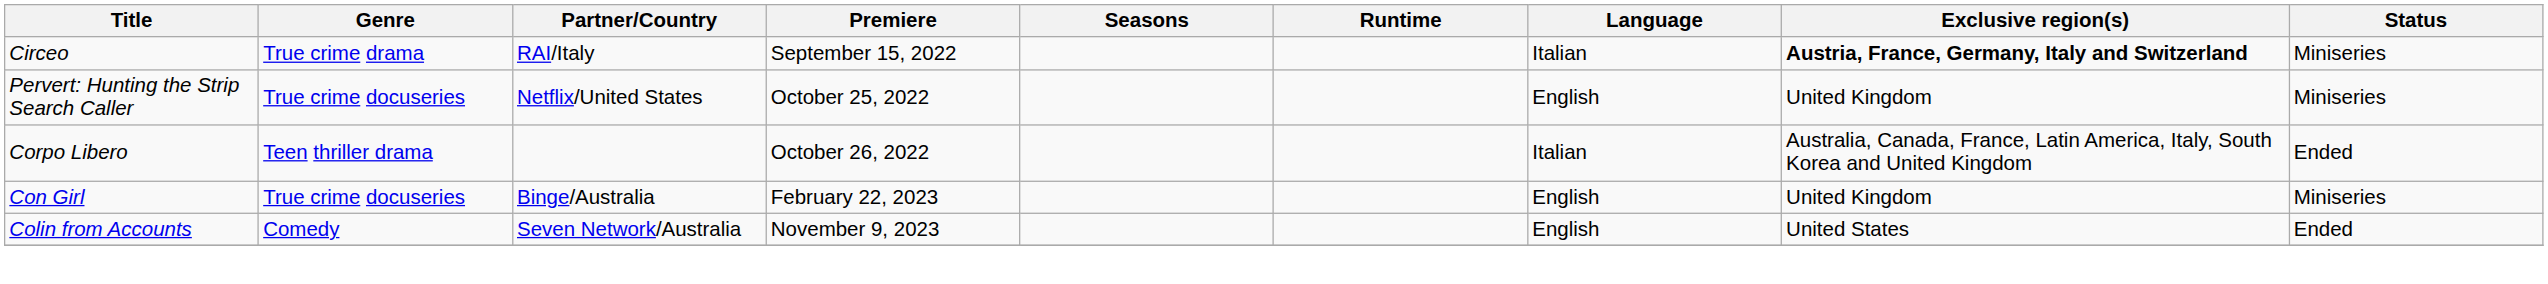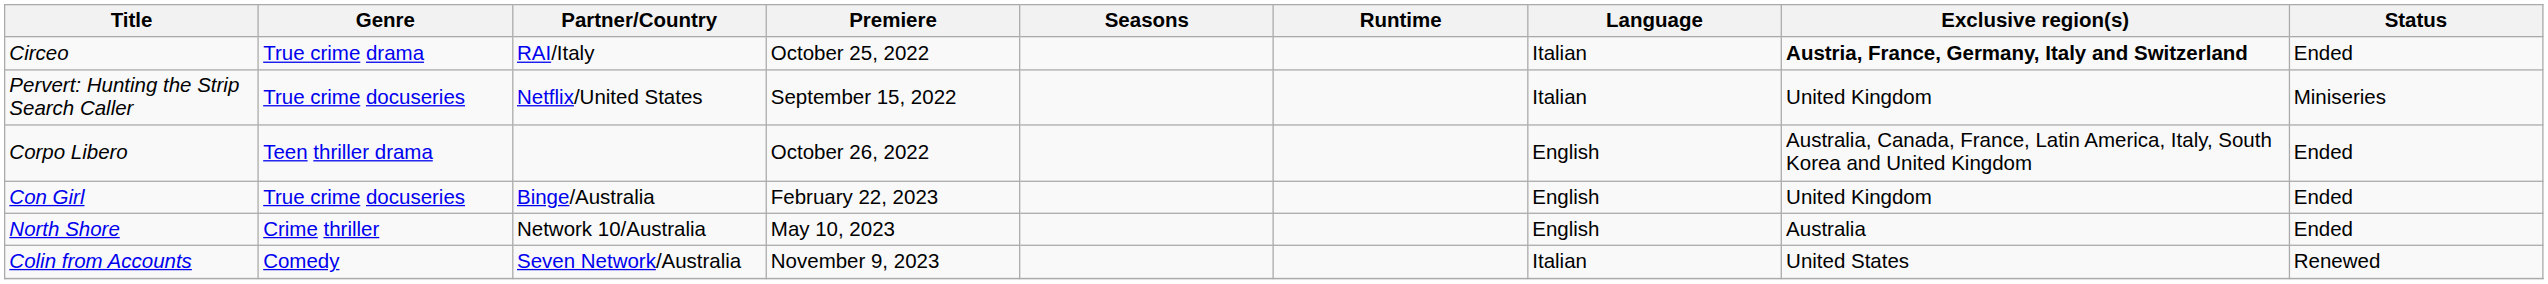 <table class="wikitable sortable" style="width:100%;">
 <tr>
 <th style="width:10%;">Title</th>
 <th style="width:10%;">Genre</th>
 <th style="width:10%;">Partner/Country</th>
 <th style="width:10%;">Premiere</th>
 <th style="width:10%;">Seasons</th>
 <th style="width:10%;">Runtime</th>
 <th style="width:10%;">Language</th>
 <th style="width:20%;">Exclusive region(s)</th>
 <th style="width:10%;">Status</th>
 </tr>
 <tr>
 <td><em>Circeo</em></td>
 <td><a href='#'>True crime</a> <a href='#'>drama</a></td>
 <td><a href='#'>RAI</a>/Italy</td>
-<td>September 15, 2022</td>
+<td>October 25, 2022</td>
 <td></td>
 <td></td>
 <td>Italian</td>
 <td><strong>Austria, France, Germany, Italy and Switzerland</strong></td>
-<td>Miniseries</td>
+<td>Ended</td>
 </tr>
 <tr>
 <td><em>Pervert: Hunting the Strip Search Caller</em></td>
 <td><a href='#'>True crime</a> <a href='#'>docuseries</a></td>
 <td><a href='#'>Netflix</a>/United States</td>
-<td>October 25, 2022</td>
+<td>September 15, 2022</td>
 <td></td>
 <td></td>
-<td>English</td>
+<td>Italian</td>
 <td>United Kingdom</td>
 <td>Miniseries</td>
 </tr>
 <tr>
 <td><em>Corpo Libero</em></td>
 <td><a href='#'>Teen</a> <a href='#'>thriller drama</a></td>
 <td></td>
 <td>October 26, 2022</td>
 <td></td>
 <td></td>
-<td>Italian</td>
+<td>English</td>
 <td>Australia, Canada, France, Latin America, Italy, South Korea and United Kingdom</td>
 <td>Ended</td>
 </tr>
 <tr>
 <td><em><a href='#'>Con Girl</a></em></td>
 <td><a href='#'>True crime</a> <a href='#'>docuseries</a></td>
 <td><a href='#'>Binge</a>/Australia</td>
 <td>February 22, 2023</td>
 <td></td>
 <td></td>
 <td>English</td>
 <td>United Kingdom</td>
-<td>Miniseries</td>
+<td>Ended</td>
+</tr>
+<tr>
+<td><em><a href='#'>North Shore</a></em></td>
+<td><a href='#'>Crime</a> <a href='#'>thriller</a></td>
+<td>Network 10/Australia</td>
+<td>May 10, 2023</td>
+<td></td>
+<td></td>
+<td>English</td>
+<td>Australia</td>
+<td>Ended</td>
 </tr>
 <tr>
 <td><em><a href='#'>Colin from Accounts</a></em></td>
 <td><a href='#'>Comedy</a></td>
 <td><a href='#'>Seven Network</a>/Australia</td>
 <td>November 9, 2023</td>
 <td></td>
 <td></td>
-<td>English</td>
+<td>Italian</td>
 <td>United States</td>
-<td>Ended</td>
+<td>Renewed</td>
 </tr>
 <tr>
 </tr>
 </table>
